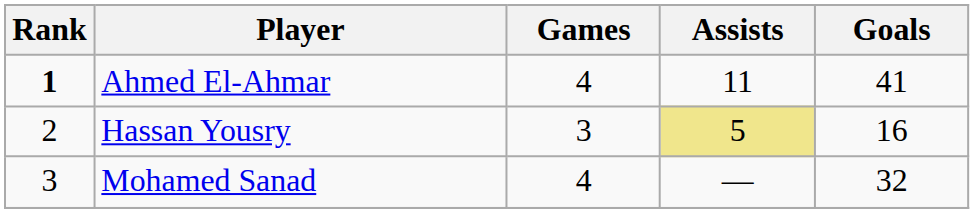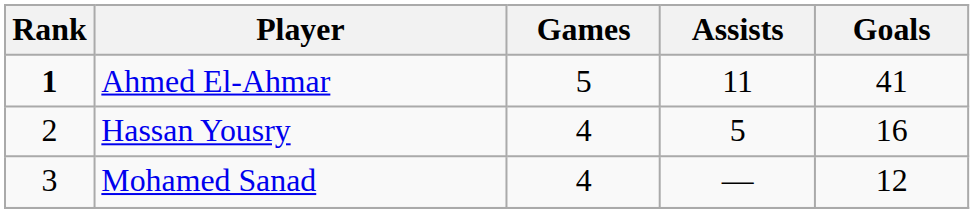 <table class="wikitable sortable" style="text-align: center">
 <tr>
 <th width="10">Rank</th>
 <th width="200">Player</th>
 <th width="70">Games</th>
 <th width="70">Assists</th>
 <th width="70">Goals</th>
 </tr>
 <tr>
 <td><strong>1</strong></td>
 <td align="left"><a href='#'>Ahmed El-Ahmar</a></td>
-<td>4</td>
+<td>5</td>
 <td>11</td>
 <td>41</td>
 </tr>
 <tr>
 <td>2</td>
 <td align="left"><a href='#'>Hassan Yousry</a></td>
-<td>3</td>
-<td style="background: khaki;">5</td>
+<td>4</td>
+<td>5</td>
 <td>16</td>
 </tr>
 <tr>
 <td>3</td>
 <td align="left"><a href='#'>Mohamed Sanad</a></td>
 <td>4</td>
 <td>—</td>
-<td>32</td>
+<td>12</td>
 </tr>
 <tr>
 </tr>
 </table>
